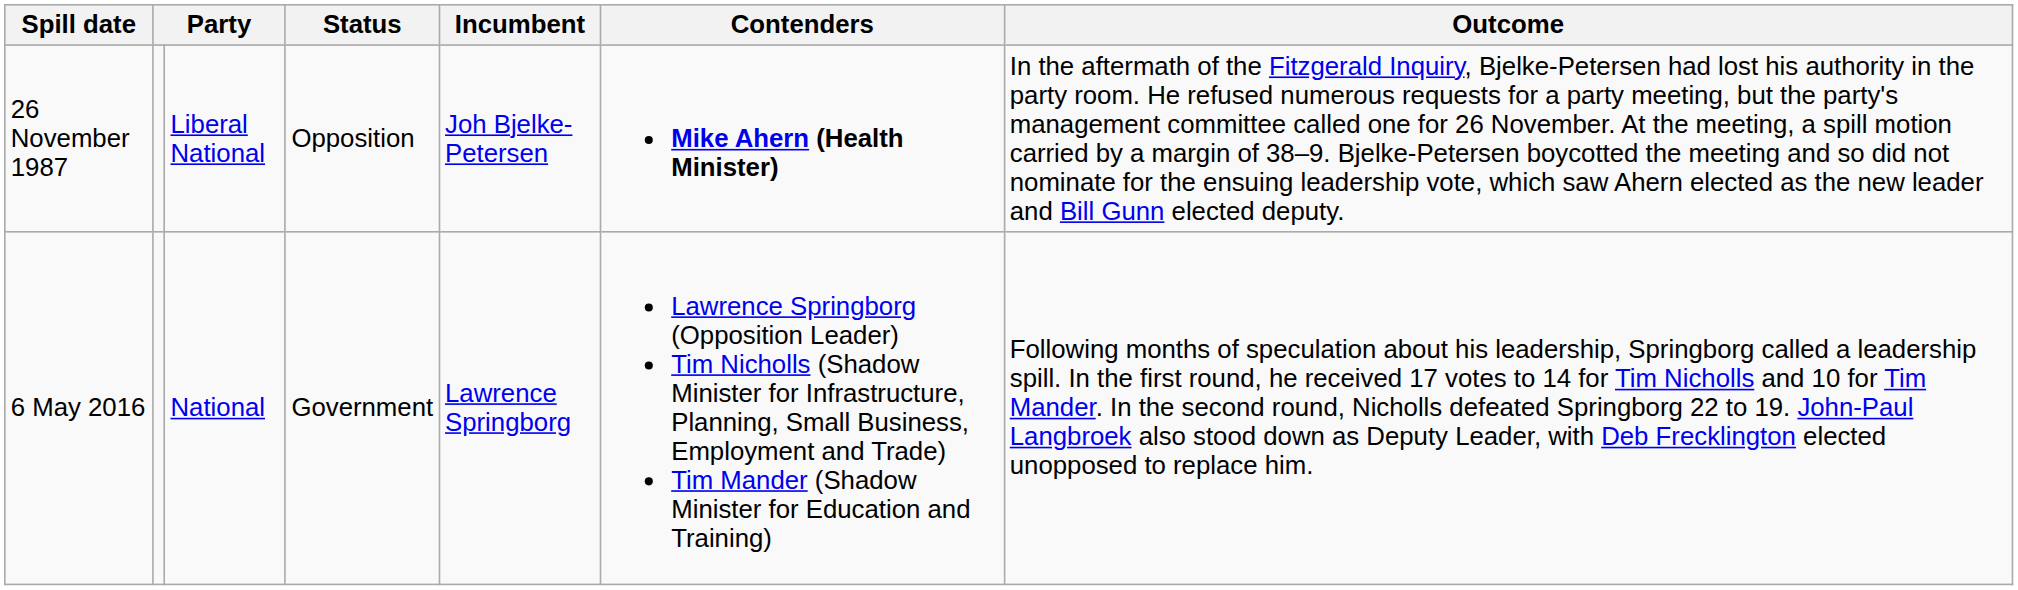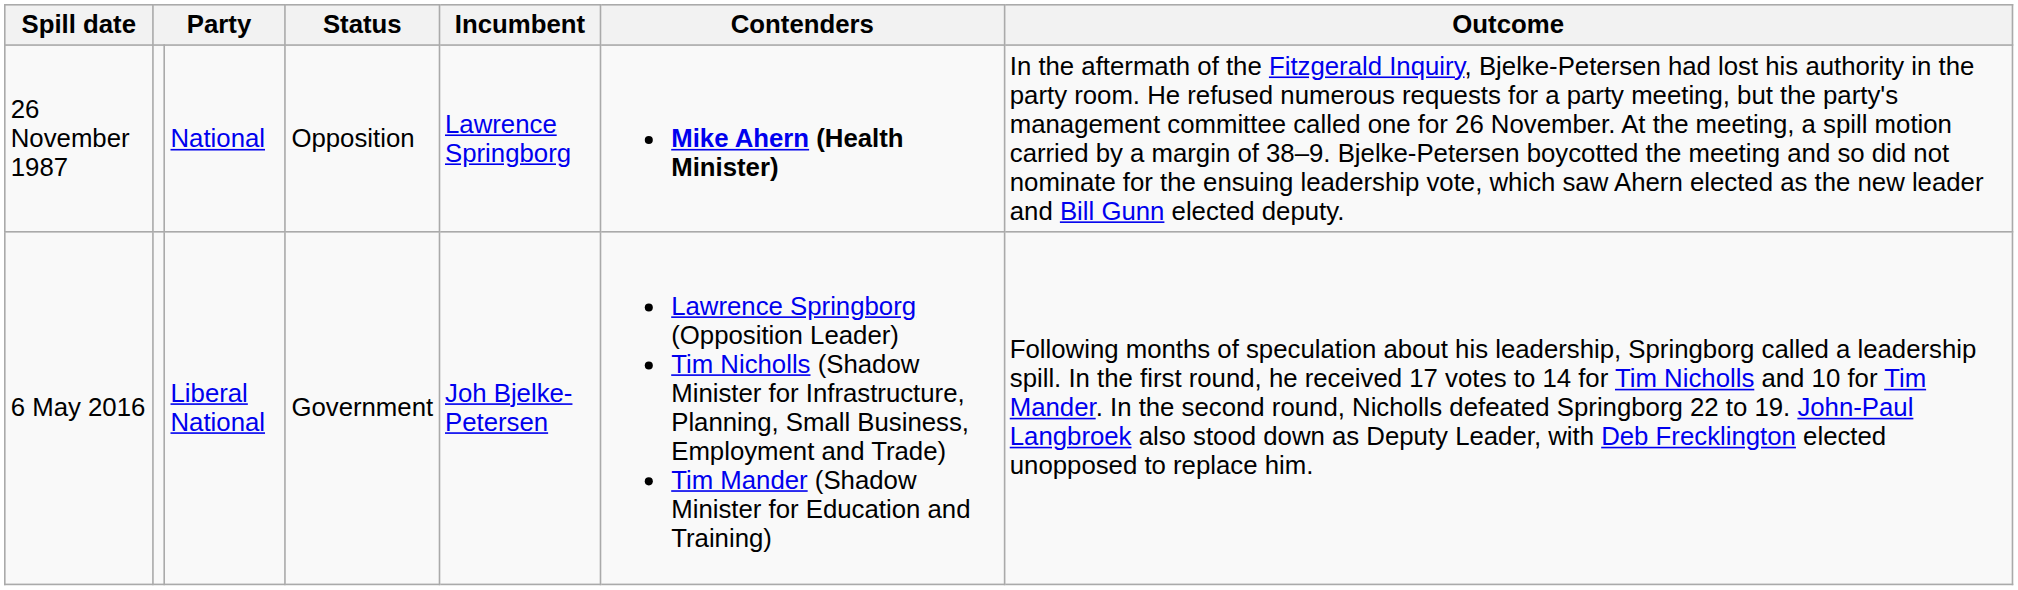 <table class="wikitable">
 <tr>
 <th>Spill date</th>
 <th colspan="2">Party</th>
 <th>Status</th>
 <th>Incumbent</th>
 <th>Contenders</th>
 <th>Outcome</th>
 </tr>
 <tr>
 <td>26 November 1987</td>
 <td></td>
-<td><a href='#'>Liberal National</a></td>
+<td><a href='#'>National</a></td>
 <td>Opposition</td>
-<td><a href='#'>Joh Bjelke-Petersen</a></td>
+<td><a href='#'>Lawrence Springborg</a></td>
 <td><strong><br><ul><li><a href='#'>Mike Ahern</a> (Health Minister)</li></ul></strong></td>
 <td>In the aftermath of the <a href='#'>Fitzgerald Inquiry</a>, Bjelke-Petersen had lost his authority in the party room. He refused numerous requests for a party meeting, but the party's management committee called one for 26 November. At the meeting, a spill motion carried by a margin of 38–9. Bjelke-Petersen boycotted the meeting and so did not nominate for the ensuing leadership vote, which saw Ahern elected as the new leader and <a href='#'>Bill Gunn</a> elected deputy.</td>
 </tr>
 <tr>
 <td>6 May 2016</td>
 <td></td>
-<td><a href='#'>National</a></td>
+<td><a href='#'>Liberal National</a></td>
 <td>Government</td>
-<td><a href='#'>Lawrence Springborg</a></td>
+<td><a href='#'>Joh Bjelke-Petersen</a></td>
 <td><br><ul><li><a href='#'>Lawrence Springborg</a> (Opposition Leader)</li><li><a href='#'>Tim Nicholls</a> (Shadow Minister for Infrastructure, Planning, Small Business, Employment and Trade)</li><li><a href='#'>Tim Mander</a> (Shadow Minister for Education and Training)</li></ul></td>
 <td>Following months of speculation about his leadership, Springborg called a leadership spill. In the first round, he received 17 votes to 14 for <a href='#'>Tim Nicholls</a> and 10 for <a href='#'>Tim Mander</a>. In the second round, Nicholls defeated Springborg 22 to 19. <a href='#'>John-Paul Langbroek</a> also stood down as Deputy Leader, with <a href='#'>Deb Frecklington</a> elected unopposed to replace him.</td>
 </tr>
 </table>
